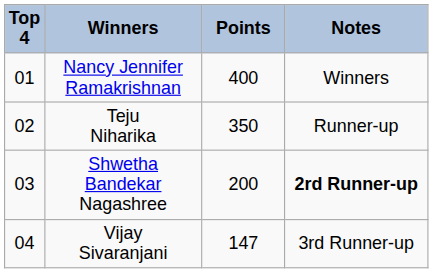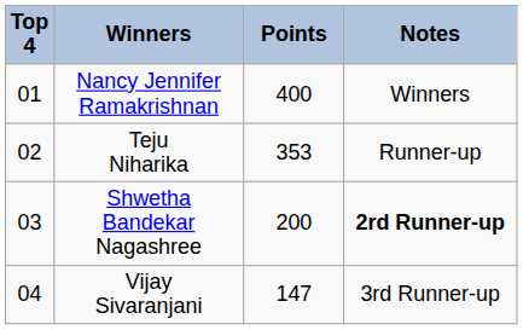 <table class="wikitable" style="text-align:center;">
 <tr>
 <th style="width:20pt; background:LightSteelBlue;">Top 4</th>
 <th style="width:100pt; background:LightSteelBlue;">Winners</th>
 <th style="width:50pt; background:LightSteelBlue;">Points</th>
 <th style="width:90pt; background:LightSteelBlue;">Notes</th>
 </tr>
 <tr>
 <td>01</td>
 <td><a href='#'>Nancy Jennifer</a> <br> <a href='#'>Ramakrishnan</a></td>
 <td>400</td>
 <td>Winners</td>
 </tr>
 <tr>
 <td>02</td>
 <td>Teju <br> Niharika</td>
-<td>350</td>
+<td>353</td>
 <td>Runner-up</td>
 </tr>
 <tr>
 <td>03</td>
 <td><a href='#'>Shwetha Bandekar</a> <br> Nagashree</td>
 <td>200</td>
 <td><strong>2rd Runner-up</strong></td>
 </tr>
 <tr>
 <td>04</td>
 <td>Vijay <br>  Sivaranjani</td>
 <td>147</td>
 <td>3rd Runner-up</td>
 </tr>
 </table>
